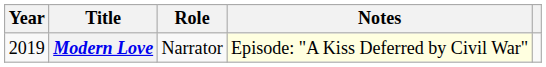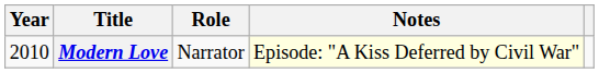 <table class="wikitable plainrowheaders">
 <tr>
 <th scope="col">Year</th>
 <th scope="col">Title</th>
 <th scope="col">Role</th>
 <th scope="col">Notes</th>
 <th scope="col" class="unsortable"></th>
 </tr>
 <tr>
-<td>2019</td>
+<td>2010</td>
 <th scope="row"><em><a href='#'>Modern Love</a></em></th>
 <td>Narrator</td>
 <td style="background: lightyellow;">Episode: "A Kiss Deferred by Civil War"</td>
 <td></td>
 </tr>
 </table>
